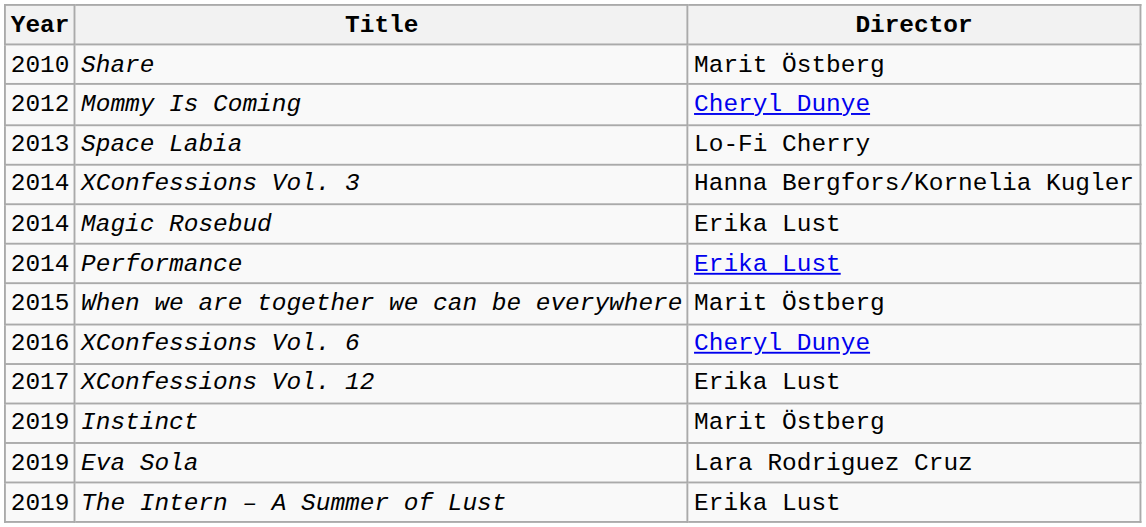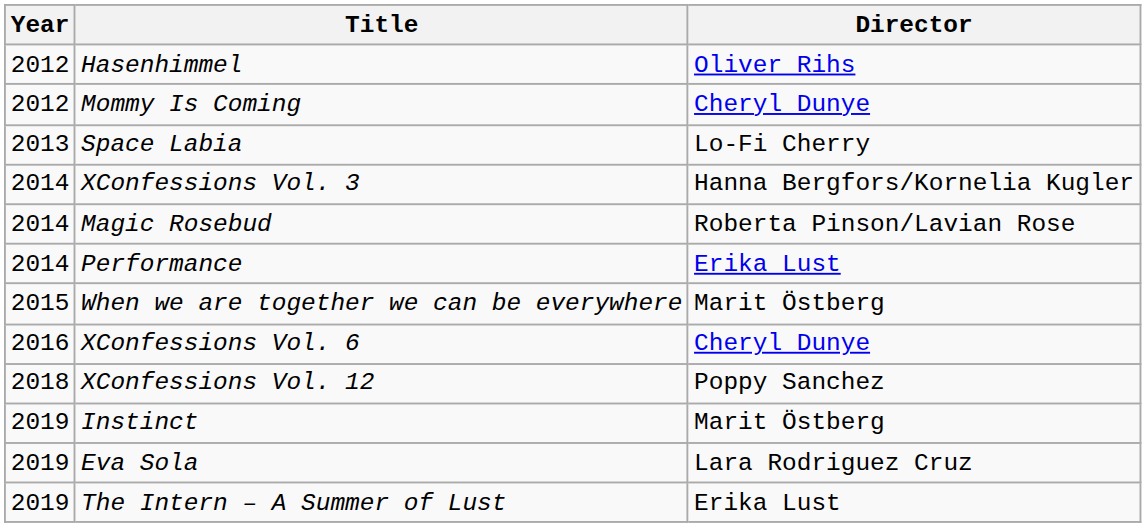 <table class="wikitable">
 <tr>
 <th>Year</th>
 <th>Title</th>
 <th>Director</th>
 </tr>
 <tr>
-<td>2010</td>
-<td><em>Share</em></td>
-<td>Marit Östberg</td>
+<td>2012</td>
+<td><em>Hasenhimmel</em></td>
+<td><a href='#'>Oliver Rihs</a></td>
 </tr>
 <tr>
 <td>2012</td>
 <td><em>Mommy Is Coming</em></td>
 <td><a href='#'>Cheryl Dunye</a></td>
 </tr>
 <tr>
 <td>2013</td>
 <td><em>Space Labia</em></td>
 <td>Lo-Fi Cherry</td>
 </tr>
 <tr>
 <td>2014</td>
 <td><em>XConfessions Vol. 3</em></td>
 <td>Hanna Bergfors/Kornelia Kugler</td>
 </tr>
 <tr>
 <td>2014</td>
 <td><em>Magic Rosebud</em></td>
-<td>Erika Lust</td>
+<td>Roberta Pinson/Lavian Rose</td>
 </tr>
 <tr>
 <td>2014</td>
 <td><em>Performance</em></td>
 <td><a href='#'>Erika Lust</a></td>
 </tr>
 <tr>
 <td>2015</td>
 <td><em>When we are together we can be everywhere</em></td>
 <td>Marit Östberg</td>
 </tr>
 <tr>
 <td>2016</td>
 <td><em>XConfessions Vol. 6</em></td>
 <td><a href='#'>Cheryl Dunye</a></td>
 </tr>
 <tr>
-<td>2017</td>
+<td>2018</td>
 <td><em>XConfessions Vol. 12</em></td>
-<td>Erika Lust</td>
+<td>Poppy Sanchez</td>
 </tr>
 <tr>
 <td>2019</td>
 <td><em>Instinct</em></td>
 <td>Marit Östberg</td>
 </tr>
 <tr>
 <td>2019</td>
 <td><em>Eva Sola</em></td>
 <td>Lara Rodriguez Cruz</td>
 </tr>
 <tr>
 <td>2019</td>
 <td><em>The Intern – A Summer of Lust</em></td>
 <td>Erika Lust</td>
 </tr>
 </table>
